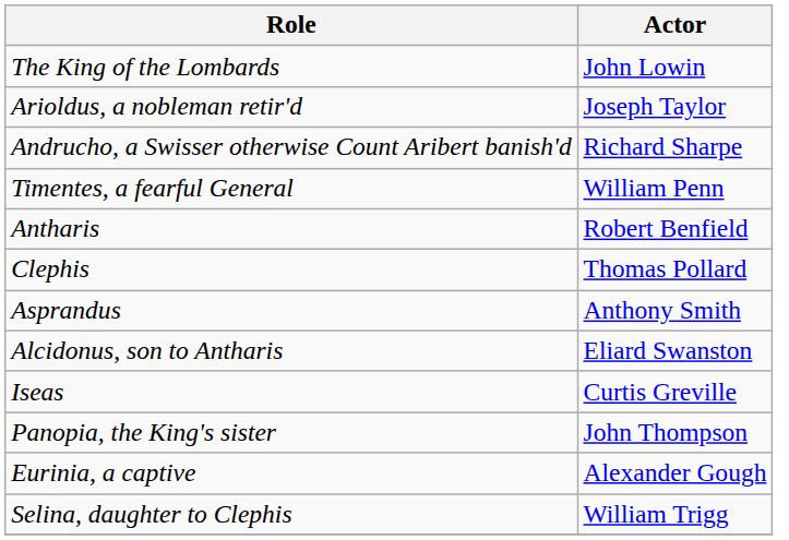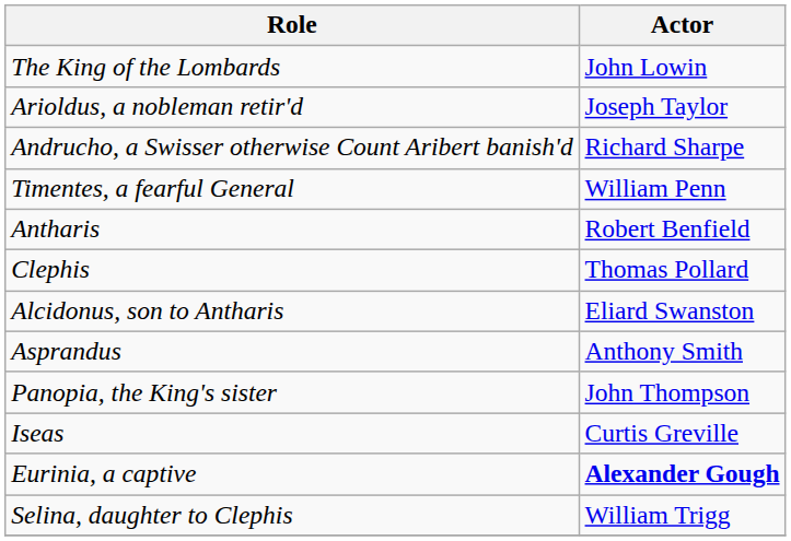 <table class="wikitable">
 <tr>
 <th>Role</th>
 <th>Actor</th>
 </tr>
 <tr>
 <td><em>The King of the Lombards</em></td>
 <td><a href='#'>John Lowin</a></td>
 </tr>
 <tr>
 <td><em>Arioldus, a nobleman retir'd</em></td>
 <td><a href='#'>Joseph Taylor</a></td>
 </tr>
 <tr>
 <td><em>Andrucho, a Swisser otherwise Count Aribert banish'd</em></td>
 <td><a href='#'>Richard Sharpe</a></td>
 </tr>
 <tr>
 <td><em>Timentes, a fearful General</em></td>
 <td><a href='#'>William Penn</a></td>
 </tr>
 <tr>
 <td><em>Antharis</em></td>
 <td><a href='#'>Robert Benfield</a></td>
 </tr>
 <tr>
 <td><em>Clephis</em></td>
 <td><a href='#'>Thomas Pollard</a></td>
 </tr>
 <tr>
+<td><em>Alcidonus, son to Antharis</em></td>
+<td><a href='#'>Eliard Swanston</a></td>
+</tr>
+<tr>
 <td><em>Asprandus</em></td>
 <td><a href='#'>Anthony Smith</a></td>
 </tr>
 <tr>
-<td><em>Alcidonus, son to Antharis</em></td>
-<td><a href='#'>Eliard Swanston</a></td>
+<td><em>Panopia, the King's sister</em></td>
+<td><a href='#'>John Thompson</a></td>
 </tr>
 <tr>
 <td><em>Iseas</em></td>
 <td><a href='#'>Curtis Greville</a></td>
 </tr>
 <tr>
-<td><em>Panopia, the King's sister</em></td>
-<td><a href='#'>John Thompson</a></td>
-</tr>
-<tr>
 <td><em>Eurinia, a captive</em></td>
-<td><a href='#'>Alexander Gough</a></td>
+<td><strong><a href='#'>Alexander Gough</a></strong></td>
 </tr>
 <tr>
 <td><em>Selina, daughter to Clephis</em></td>
 <td><a href='#'>William Trigg</a></td>
 </tr>
 <tr>
 </tr>
 </table>
